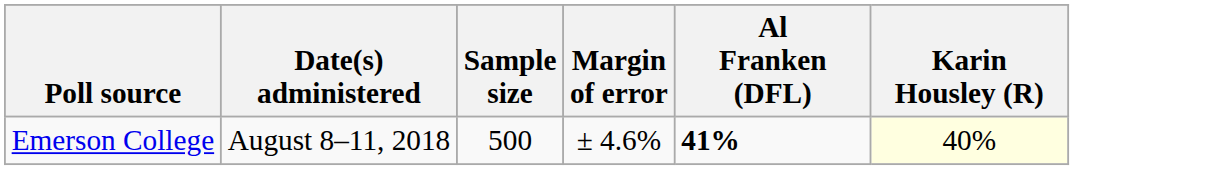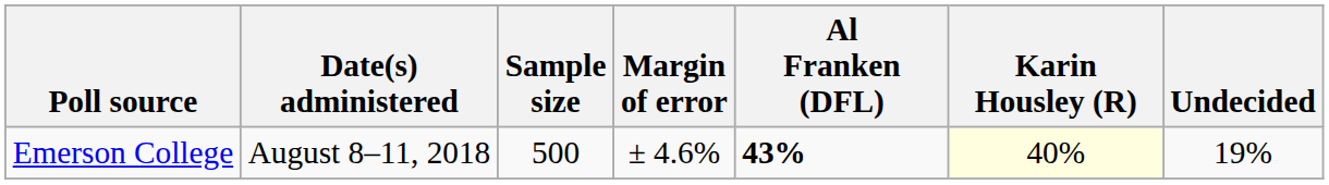 <table class="wikitable">
 <tr valign=bottom>
 <th>Poll source</th>
 <th>Date(s)<br>administered</th>
 <th>Sample<br>size</th>
 <th>Margin<br>of error</th>
 <th style="width:100px;">Al<br>Franken (DFL)</th>
 <th style="width:100px;">Karin<br>Housley (R)</th>
+<th>Undecided</th>
 </tr>
 <tr>
 <td><a href='#'>Emerson College</a></td>
 <td align=center>August 8–11, 2018</td>
 <td align=center>500</td>
 <td align=center>± 4.6%</td>
-<td><strong>41%</strong></td>
+<td><strong>43%</strong></td>
 <td align=center style="background: lightyellow;">40%</td>
+<td align=center>19%</td>
 </tr>
 </table>
